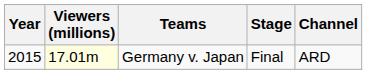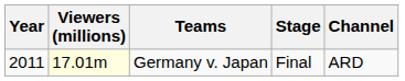 <table class="wikitable sortable">
 <tr>
 <th>Year</th>
 <th>Viewers<br>(millions)</th>
 <th>Teams</th>
 <th>Stage</th>
 <th>Channel</th>
 </tr>
 <tr>
-<td>2015</td>
+<td>2011</td>
 <td style="background: lightyellow;">17.01m</td>
 <td>Germany v. Japan</td>
 <td>Final</td>
 <td>ARD</td>
 </tr>
 </table>
